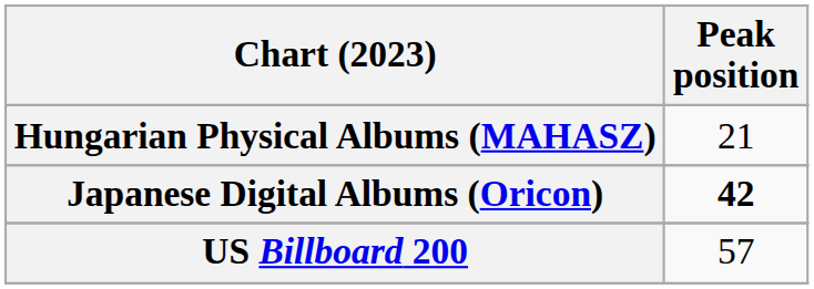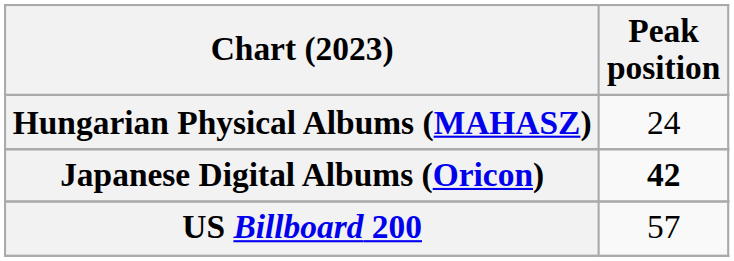 <table class="wikitable sortable plainrowheaders" style="text-align:center">
 <tr>
 <th scope="col">Chart (2023)</th>
 <th scope="col">Peak<br>position</th>
 </tr>
 <tr>
 </tr>
 <tr>
 </tr>
 <tr>
 </tr>
 <tr>
 </tr>
 <tr>
 </tr>
 <tr>
 </tr>
 <tr>
 </tr>
 <tr>
 <th scope="row">Hungarian Physical Albums (<a href='#'>MAHASZ</a>)</th>
-<td>21</td>
+<td>24</td>
 </tr>
 <tr>
 </tr>
 <tr>
 <th scope="row">Japanese Digital Albums (<a href='#'>Oricon</a>)</th>
 <td><strong>42</strong></td>
 </tr>
 <tr>
 </tr>
 <tr>
 </tr>
 <tr>
 </tr>
 <tr>
 </tr>
 <tr>
 </tr>
 <tr>
 </tr>
 <tr>
 <th scope="row">US <a href='#'><em>Billboard</em> 200</a></th>
 <td>57</td>
 </tr>
 <tr>
 </tr>
 </table>
